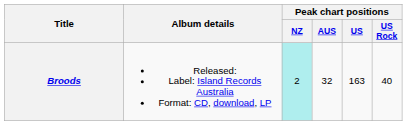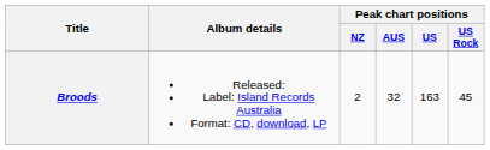 <table class="wikitable plainrowheaders" style="text-align:center;">
 <tr>
 <th scope="col" rowspan="2" style="width:12em;">Title</th>
 <th scope="col" rowspan="2" style="width:16em;">Album details</th>
 <th scope="col" colspan="4">Peak chart positions</th>
 </tr>
 <tr>
 <th scope="col" style="width:3em;font-size:90%;"><a href='#'>NZ</a><br></th>
 <th scope="col" style="width:3em;font-size:90%;"><a href='#'>AUS</a><br></th>
 <th scope="col" style="width:3em;font-size:90%;"><a href='#'>US</a><br></th>
 <th scope="col" style="width:3em;font-size:90%;"><a href='#'>US Rock</a><br></th>
 </tr>
 <tr>
 <th scope="row"><em><a href='#'>Broods</a></em></th>
 <td><br><ul><li>Released: </li><li>Label: <a href='#'>Island Records Australia</a></li><li>Format: <a href='#'>CD</a>, <a href='#'>download</a>, <a href='#'>LP</a></li></ul></td>
-<td style="background: paleturquoise;">2</td>
+<td>2</td>
 <td>32</td>
 <td>163</td>
-<td>40</td>
+<td>45</td>
 </tr>
 </table>
